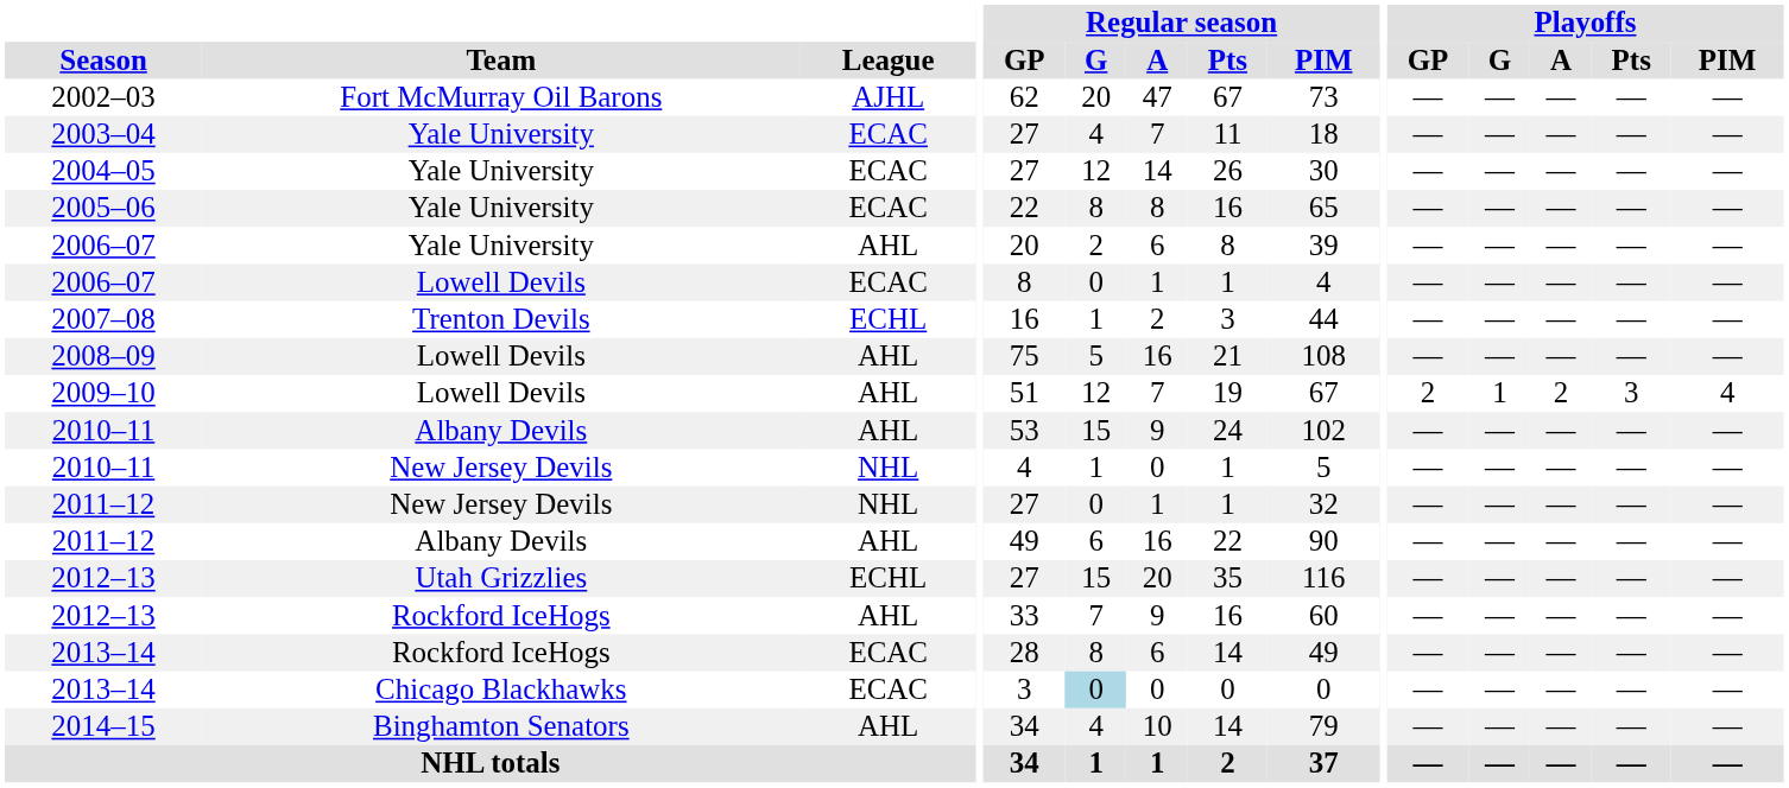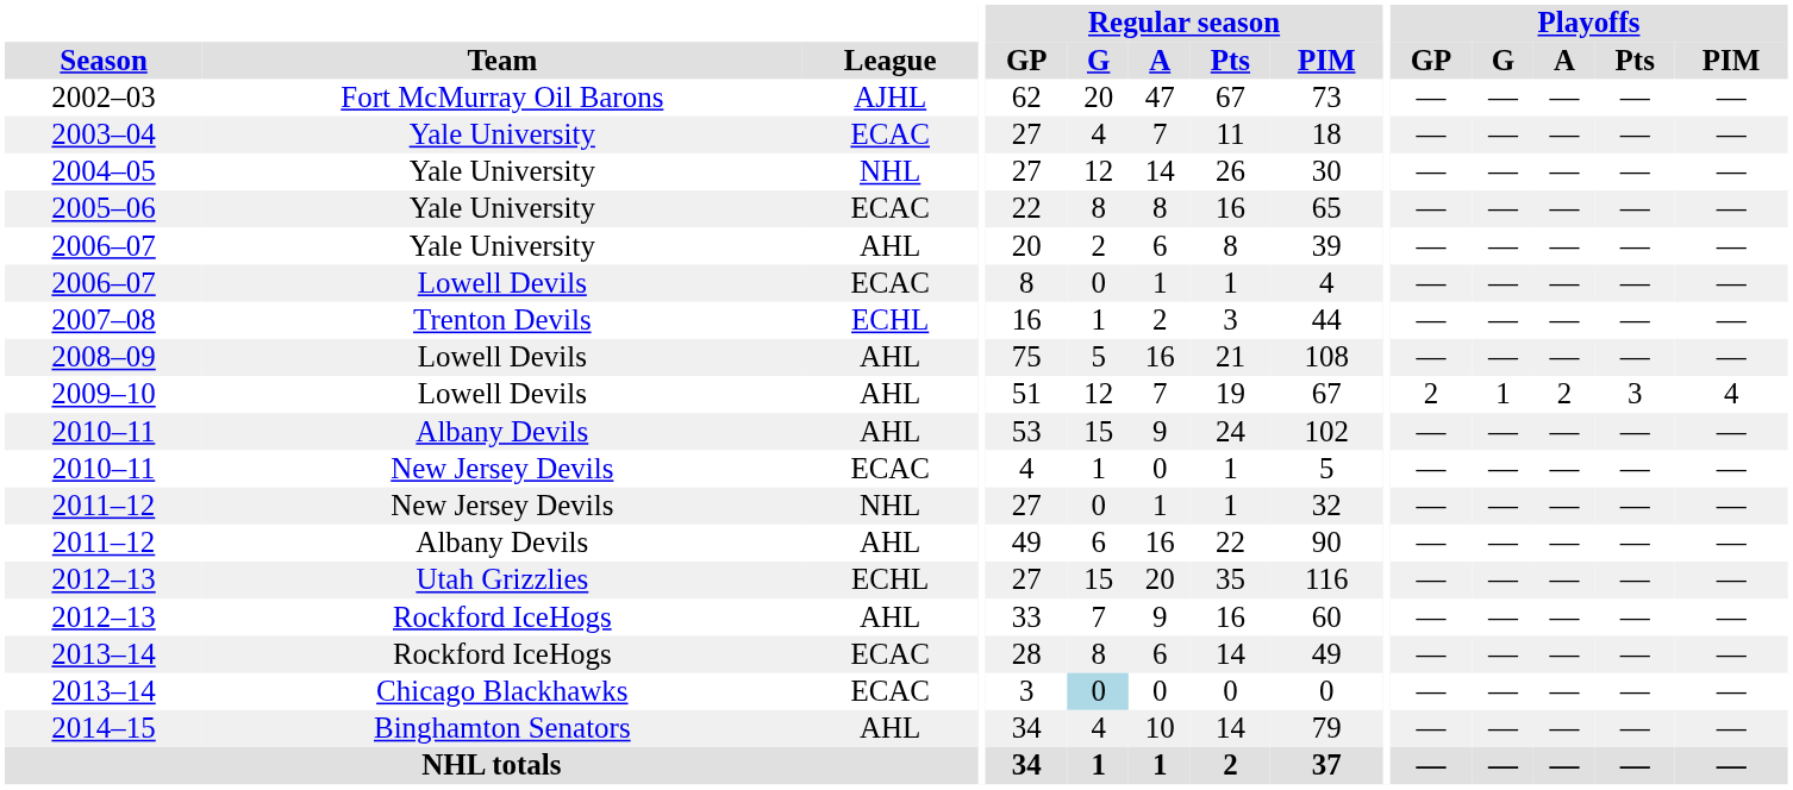 <table border="0" cellpadding="1" cellspacing="0" style="text-align:center; width:60em">
 <tr bgcolor="#e0e0e0">
 <th colspan="3" bgcolor="#ffffff"></th>
 <th rowspan="99" bgcolor="#ffffff"></th>
 <th colspan="5"><a href='#'>Regular season</a></th>
 <th rowspan="99" bgcolor="#ffffff"></th>
 <th colspan="5"><a href='#'>Playoffs</a></th>
 </tr>
 <tr bgcolor="#e0e0e0">
 <th><a href='#'>Season</a></th>
 <th>Team</th>
 <th>League</th>
 <th>GP</th>
 <th><a href='#'>G</a></th>
 <th><a href='#'>A</a></th>
 <th><a href='#'>Pts</a></th>
 <th><a href='#'>PIM</a></th>
 <th>GP</th>
 <th>G</th>
 <th>A</th>
 <th>Pts</th>
 <th>PIM</th>
 </tr>
 <tr ALIGN="center">
 <td>2002–03</td>
 <td><a href='#'>Fort McMurray Oil Barons</a></td>
 <td><a href='#'>AJHL</a></td>
 <td>62</td>
 <td>20</td>
 <td>47</td>
 <td>67</td>
 <td>73</td>
 <td>—</td>
 <td>—</td>
 <td>—</td>
 <td>—</td>
 <td>—</td>
 </tr>
 <tr ALIGN="center" bgcolor="#f0f0f0">
 <td><a href='#'>2003–04</a></td>
 <td><a href='#'>Yale University</a></td>
 <td><a href='#'>ECAC</a></td>
 <td>27</td>
 <td>4</td>
 <td>7</td>
 <td>11</td>
 <td>18</td>
 <td>—</td>
 <td>—</td>
 <td>—</td>
 <td>—</td>
 <td>—</td>
 </tr>
 <tr ALIGN="center">
 <td><a href='#'>2004–05</a></td>
 <td>Yale University</td>
-<td>ECAC</td>
+<td><a href='#'>NHL</a></td>
 <td>27</td>
 <td>12</td>
 <td>14</td>
 <td>26</td>
 <td>30</td>
 <td>—</td>
 <td>—</td>
 <td>—</td>
 <td>—</td>
 <td>—</td>
 </tr>
 <tr ALIGN="center" bgcolor="#f0f0f0">
 <td><a href='#'>2005–06</a></td>
 <td>Yale University</td>
 <td>ECAC</td>
 <td>22</td>
 <td>8</td>
 <td>8</td>
 <td>16</td>
 <td>65</td>
 <td>—</td>
 <td>—</td>
 <td>—</td>
 <td>—</td>
 <td>—</td>
 </tr>
 <tr ALIGN="center">
 <td><a href='#'>2006–07</a></td>
 <td>Yale University</td>
 <td>AHL</td>
 <td>20</td>
 <td>2</td>
 <td>6</td>
 <td>8</td>
 <td>39</td>
 <td>—</td>
 <td>—</td>
 <td>—</td>
 <td>—</td>
 <td>—</td>
 </tr>
 <tr ALIGN="center" bgcolor="#f0f0f0">
 <td><a href='#'>2006–07</a></td>
 <td><a href='#'>Lowell Devils</a></td>
 <td>ECAC</td>
 <td>8</td>
 <td>0</td>
 <td>1</td>
 <td>1</td>
 <td>4</td>
 <td>—</td>
 <td>—</td>
 <td>—</td>
 <td>—</td>
 <td>—</td>
 </tr>
 <tr ALIGN="center">
 <td><a href='#'>2007–08</a></td>
 <td><a href='#'>Trenton Devils</a></td>
 <td><a href='#'>ECHL</a></td>
 <td>16</td>
 <td>1</td>
 <td>2</td>
 <td>3</td>
 <td>44</td>
 <td>—</td>
 <td>—</td>
 <td>—</td>
 <td>—</td>
 <td>—</td>
 </tr>
 <tr ALIGN="center" bgcolor="#f0f0f0">
 <td><a href='#'>2008–09</a></td>
 <td>Lowell Devils</td>
 <td>AHL</td>
 <td>75</td>
 <td>5</td>
 <td>16</td>
 <td>21</td>
 <td>108</td>
 <td>—</td>
 <td>—</td>
 <td>—</td>
 <td>—</td>
 <td>—</td>
 </tr>
 <tr ALIGN="center">
 <td><a href='#'>2009–10</a></td>
 <td>Lowell Devils</td>
 <td>AHL</td>
 <td>51</td>
 <td>12</td>
 <td>7</td>
 <td>19</td>
 <td>67</td>
 <td>2</td>
 <td>1</td>
 <td>2</td>
 <td>3</td>
 <td>4</td>
 </tr>
 <tr ALIGN="center" bgcolor="#f0f0f0">
 <td><a href='#'>2010–11</a></td>
 <td><a href='#'>Albany Devils</a></td>
 <td>AHL</td>
 <td>53</td>
 <td>15</td>
 <td>9</td>
 <td>24</td>
 <td>102</td>
 <td>—</td>
 <td>—</td>
 <td>—</td>
 <td>—</td>
 <td>—</td>
 </tr>
 <tr ALIGN="center">
 <td><a href='#'>2010–11</a></td>
 <td><a href='#'>New Jersey Devils</a></td>
-<td><a href='#'>NHL</a></td>
+<td>ECAC</td>
 <td>4</td>
 <td>1</td>
 <td>0</td>
 <td>1</td>
 <td>5</td>
 <td>—</td>
 <td>—</td>
 <td>—</td>
 <td>—</td>
 <td>—</td>
 </tr>
 <tr ALIGN="center" bgcolor="#f0f0f0">
 <td><a href='#'>2011–12</a></td>
 <td>New Jersey Devils</td>
 <td>NHL</td>
 <td>27</td>
 <td>0</td>
 <td>1</td>
 <td>1</td>
 <td>32</td>
 <td>—</td>
 <td>—</td>
 <td>—</td>
 <td>—</td>
 <td>—</td>
 </tr>
 <tr ALIGN="center">
 <td><a href='#'>2011–12</a></td>
 <td>Albany Devils</td>
 <td>AHL</td>
 <td>49</td>
 <td>6</td>
 <td>16</td>
 <td>22</td>
 <td>90</td>
 <td>—</td>
 <td>—</td>
 <td>—</td>
 <td>—</td>
 <td>—</td>
 </tr>
 <tr ALIGN="center" bgcolor="#f0f0f0">
 <td><a href='#'>2012–13</a></td>
 <td><a href='#'>Utah Grizzlies</a></td>
 <td>ECHL</td>
 <td>27</td>
 <td>15</td>
 <td>20</td>
 <td>35</td>
 <td>116</td>
 <td>—</td>
 <td>—</td>
 <td>—</td>
 <td>—</td>
 <td>—</td>
 </tr>
 <tr ALIGN="center">
 <td><a href='#'>2012–13</a></td>
 <td><a href='#'>Rockford IceHogs</a></td>
 <td>AHL</td>
 <td>33</td>
 <td>7</td>
 <td>9</td>
 <td>16</td>
 <td>60</td>
 <td>—</td>
 <td>—</td>
 <td>—</td>
 <td>—</td>
 <td>—</td>
 </tr>
 <tr ALIGN="center" bgcolor="#f0f0f0">
 <td><a href='#'>2013–14</a></td>
 <td>Rockford IceHogs</td>
 <td>ECAC</td>
 <td>28</td>
 <td>8</td>
 <td>6</td>
 <td>14</td>
 <td>49</td>
 <td>—</td>
 <td>—</td>
 <td>—</td>
 <td>—</td>
 <td>—</td>
 </tr>
 <tr ALIGN="center">
 <td><a href='#'>2013–14</a></td>
 <td><a href='#'>Chicago Blackhawks</a></td>
 <td>ECAC</td>
 <td>3</td>
 <td style="background: lightblue;">0</td>
 <td>0</td>
 <td>0</td>
 <td>0</td>
 <td>—</td>
 <td>—</td>
 <td>—</td>
 <td>—</td>
 <td>—</td>
 </tr>
 <tr ALIGN="center" bgcolor="#f0f0f0">
 <td><a href='#'>2014–15</a></td>
 <td><a href='#'>Binghamton Senators</a></td>
 <td>AHL</td>
 <td>34</td>
 <td>4</td>
 <td>10</td>
 <td>14</td>
 <td>79</td>
 <td>—</td>
 <td>—</td>
 <td>—</td>
 <td>—</td>
 <td>—</td>
 </tr>
 <tr bgcolor="#e0e0e0">
 <th colspan="3">NHL totals</th>
 <th>34</th>
 <th>1</th>
 <th>1</th>
 <th>2</th>
 <th>37</th>
 <th>—</th>
 <th>—</th>
 <th>—</th>
 <th>—</th>
 <th>—</th>
 </tr>
 </table>
